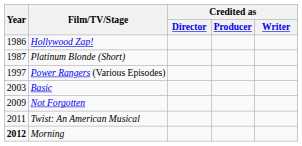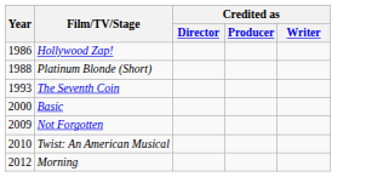 <table class="wikitable">
 <tr>
 <th rowspan="2" style="width:33px;">Year</th>
 <th rowspan="2">Film/TV/Stage</th>
 <th colspan="3">Credited as</th>
 </tr>
 <tr>
 <th width=65><a href='#'>Director</a></th>
 <th width=65><a href='#'>Producer</a></th>
 <th width=65><a href='#'>Writer</a></th>
 </tr>
 <tr style="text-align:center;">
 <td>1986</td>
 <td style="text-align:left;"><em><a href='#'>Hollywood Zap!</a></em></td>
 <td></td>
 <td></td>
 </tr>
 <tr style="text-align:center;">
-<td>1987</td>
+<td>1988</td>
 <td style="text-align:left;"><em>Platinum Blonde (Short)</em></td>
 <td></td>
 <td></td>
 <td></td>
 </tr>
 <tr style="text-align:center;">
-<td>1997</td>
-<td style="text-align:left;"><em><a href='#'>Power Rangers</a></em> (Various Episodes)</td>
+<td>1993</td>
+<td style="text-align:left;"><em><a href='#'>The Seventh Coin</a></em></td>
 <td></td>
 <td></td>
 <td></td>
 </tr>
 <tr style="text-align:center;">
-<td>2003</td>
+<td>2000</td>
 <td style="text-align:left;"><em><a href='#'>Basic</a></em></td>
 <td></td>
 <td></td>
 <td></td>
 </tr>
 <tr style="text-align:center;">
 <td>2009</td>
 <td style="text-align:left;"><em><a href='#'>Not Forgotten</a></em></td>
 <td></td>
 <td></td>
 <td></td>
 </tr>
 <tr style="text-align:center;">
-<td>2011</td>
+<td>2010</td>
 <td style="text-align:left;"><em>Twist: An American Musical</em></td>
 <td></td>
 <td></td>
 <td></td>
 </tr>
 <tr style="text-align:center;">
-<td><strong>2012</strong></td>
+<td>2012</td>
 <td style="text-align:left;"><em>Morning</em></td>
 <td></td>
 <td></td>
 <td></td>
 </tr>
 </table>
